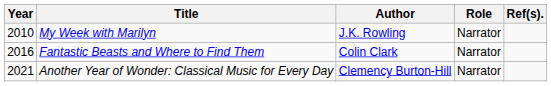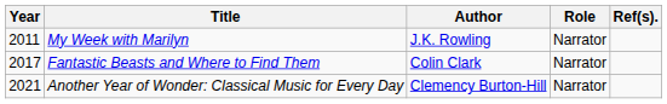 <table class="wikitable">
 <tr>
 <th>Year</th>
 <th>Title</th>
 <th>Author</th>
 <th>Role</th>
 <th>Ref(s).</th>
 </tr>
 <tr>
-<td>2010</td>
+<td>2011</td>
 <td><em><a href='#'>My Week with Marilyn</a></em></td>
 <td><a href='#'>J.K. Rowling</a></td>
 <td>Narrator</td>
 <td></td>
 </tr>
 <tr>
-<td>2016</td>
+<td>2017</td>
 <td><em><a href='#'>Fantastic Beasts and Where to Find Them</a></em></td>
 <td><a href='#'>Colin Clark</a></td>
 <td>Narrator</td>
 <td></td>
 </tr>
 <tr>
 <td>2021</td>
 <td><em>Another Year of Wonder: Classical Music for Every Day</em></td>
 <td><a href='#'>Clemency Burton-Hill</a></td>
 <td>Narrator</td>
 <td></td>
 </tr>
 </table>
